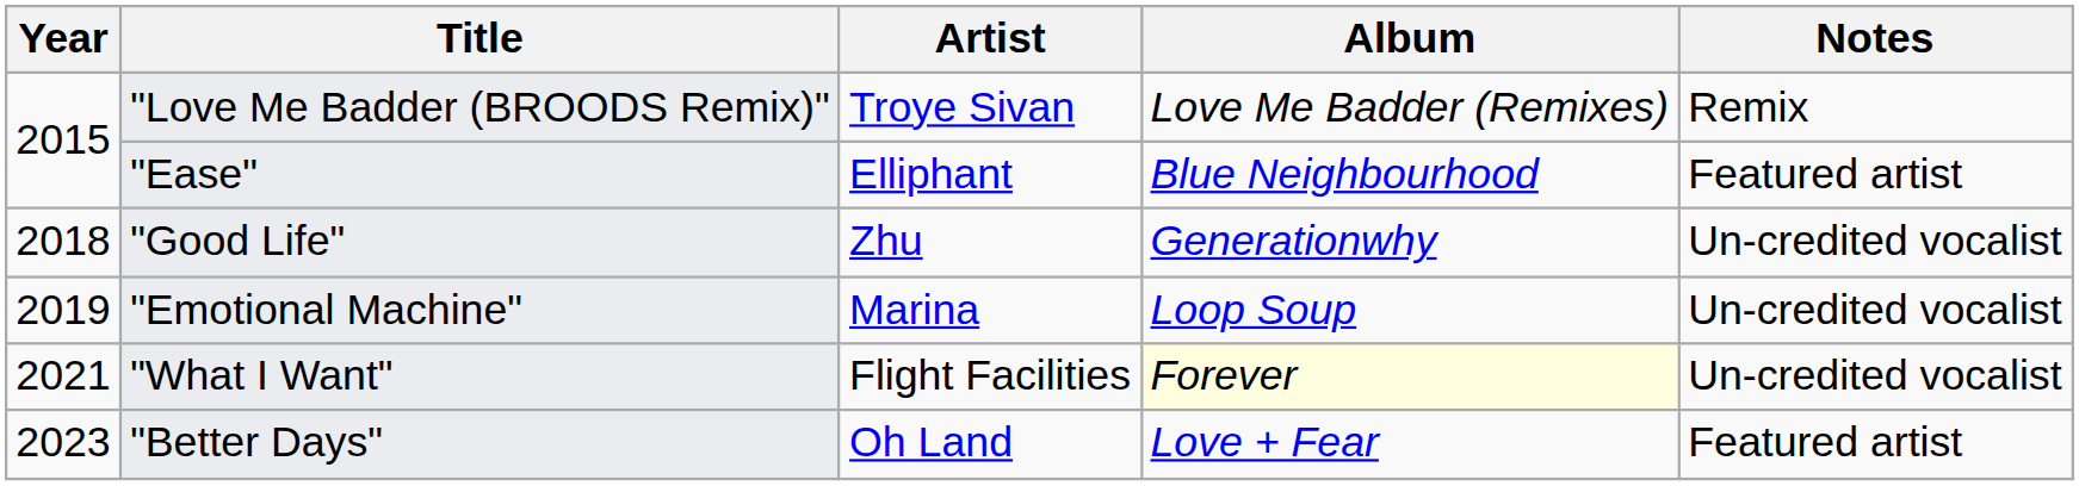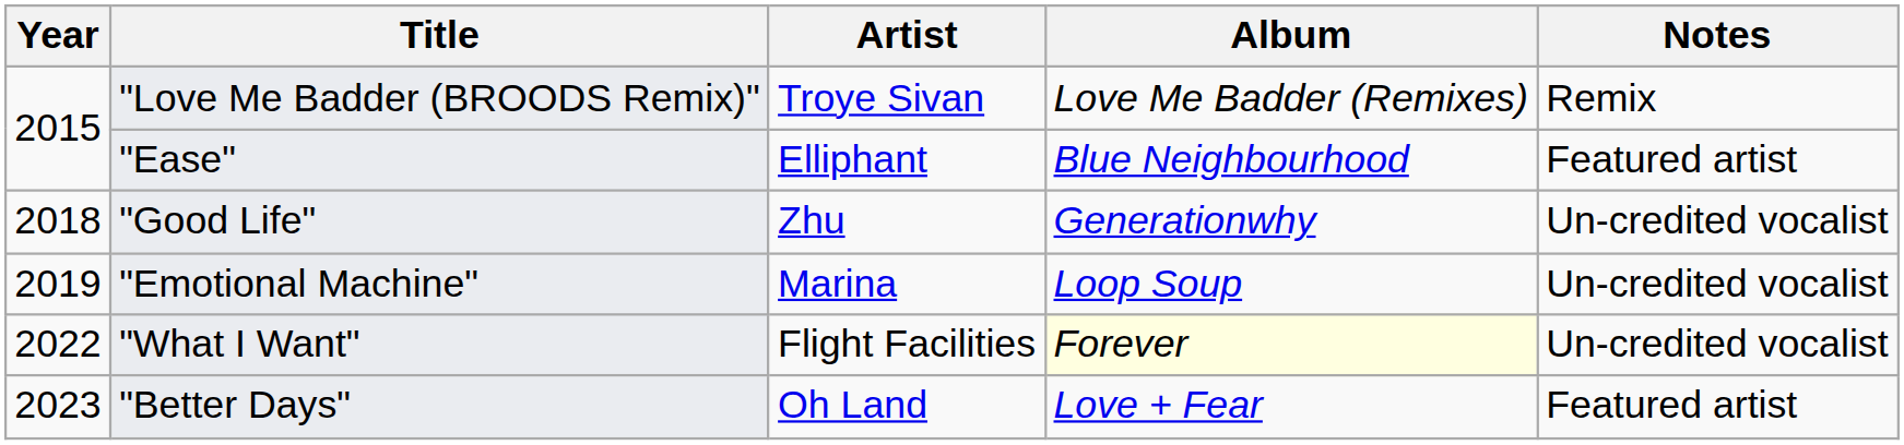 <table class="wikitable plainrowheaders">
 <tr>
 <th>Year</th>
 <th>Title</th>
 <th>Artist</th>
 <th>Album</th>
 <th>Notes</th>
 </tr>
 <tr>
 <td rowspan="2">2015</td>
 <td style="background:#EAECF0";>"Love Me Badder (BROODS Remix)"</td>
 <td><a href='#'>Troye Sivan</a></td>
 <td><em>Love Me Badder (Remixes)</em></td>
 <td>Remix</td>
 </tr>
 <tr>
 <td style="background:#EAECF0";>"Ease"</td>
 <td><a href='#'>Elliphant</a></td>
 <td><em><a href='#'>Blue Neighbourhood</a></em></td>
 <td>Featured artist</td>
 </tr>
 <tr>
 <td>2018</td>
 <td style="background:#EAECF0";>"Good Life"</td>
 <td><a href='#'>Zhu</a></td>
 <td><em><a href='#'>Generationwhy</a></em></td>
 <td>Un-credited vocalist</td>
 </tr>
 <tr>
 <td>2019</td>
 <td style="background:#EAECF0";>"Emotional Machine"</td>
 <td><a href='#'>Marina</a></td>
 <td><em><a href='#'>Loop Soup</a></em></td>
 <td>Un-credited vocalist</td>
 </tr>
 <tr>
-<td>2021</td>
+<td>2022</td>
 <td style="background:#EAECF0";>"What I Want"</td>
 <td>Flight Facilities</td>
 <td style="background: lightyellow;"><em>Forever</em></td>
 <td>Un-credited vocalist</td>
 </tr>
 <tr>
 <td>2023</td>
 <td style="background:#EAECF0";>"Better Days"</td>
 <td><a href='#'>Oh Land</a></td>
 <td><em><a href='#'>Love + Fear</a></em></td>
 <td>Featured artist</td>
 </tr>
 </table>
